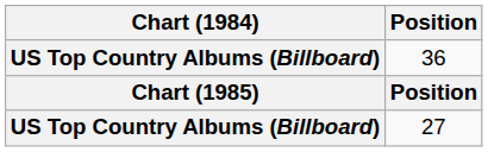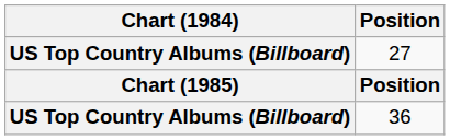 <table class="wikitable plainrowheaders" style="text-align:center">
 <tr>
 <th scope="col">Chart (1984)</th>
 <th scope="col">Position</th>
 </tr>
 <tr>
 <th scope="row">US Top Country Albums (<em>Billboard</em>)</th>
-<td>36</td>
+<td>27</td>
 </tr>
 <tr>
 <th scope="col">Chart (1985)</th>
 <th scope="col">Position</th>
 </tr>
 <tr>
 <th scope="row">US Top Country Albums (<em>Billboard</em>)</th>
-<td>27</td>
+<td>36</td>
 </tr>
 </table>
